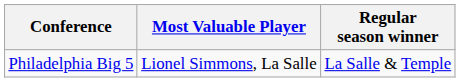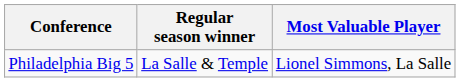 <table class="wikitable" style="text-align:center;">
 <tr>
 <th>Conference</th>
+<th>Regular <br> season winner</th>
 <th><a href='#'>Most Valuable Player</a></th>
-<th>Regular <br> season winner</th>
 </tr>
 <tr>
 <td><a href='#'>Philadelphia Big 5</a></td>
+<td><a href='#'>La Salle</a> & <a href='#'>Temple</a></td>
 <td><a href='#'>Lionel Simmons</a>, La Salle</td>
-<td><a href='#'>La Salle</a> & <a href='#'>Temple</a></td>
 </tr>
 </table>
